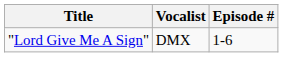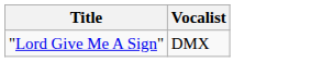 <table class="wikitable">
 <tr>
 <th>Title</th>
 <th>Vocalist</th>
-<th>Episode #</th>
 </tr>
 <tr>
 <td>"<a href='#'>Lord Give Me A Sign</a>"</td>
 <td>DMX</td>
-<td>1-6</td>
 </tr>
 </table>
